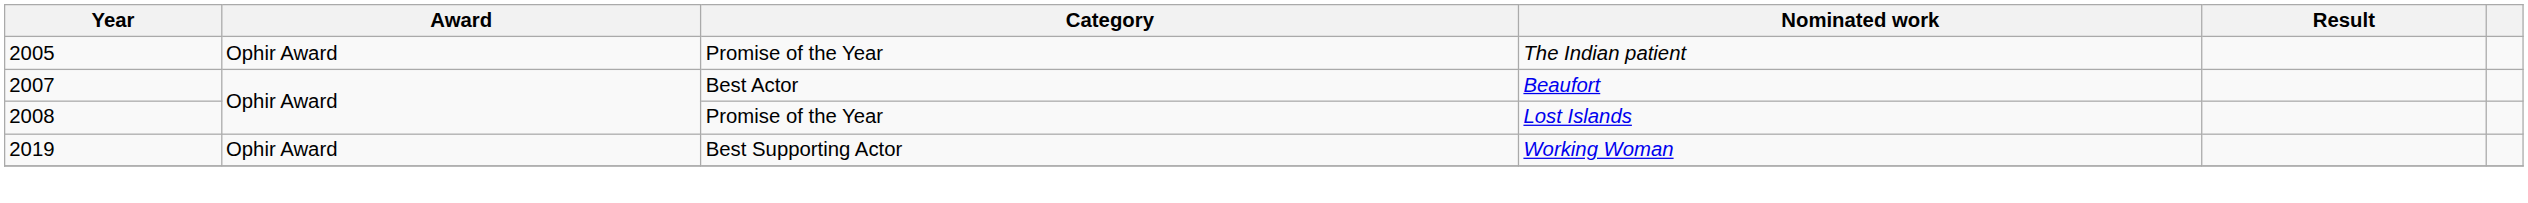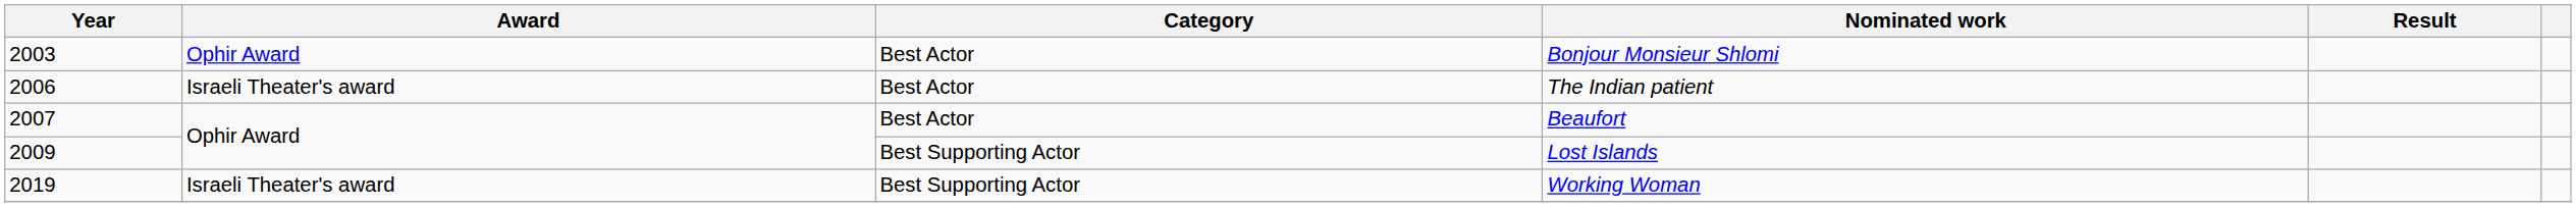 <table class="wikitable" width=100%>
 <tr>
 <th>Year</th>
 <th>Award</th>
 <th>Category</th>
 <th>Nominated work</th>
 <th>Result</th>
 <th></th>
 </tr>
 <tr>
-<td>2005</td>
-<td>Ophir Award</td>
-<td>Promise of the Year</td>
+<td>2003</td>
+<td><a href='#'>Ophir Award</a></td>
+<td>Best Actor</td>
+<td><em><a href='#'>Bonjour Monsieur Shlomi</a></em></td>
+<td></td>
+<td style="text-align:center;"></td>
+</tr>
+<tr>
+<td>2006</td>
+<td>Israeli Theater's award</td>
+<td>Best Actor</td>
 <td><em>The Indian patient</em></td>
 <td></td>
 <td style="text-align:center;"></td>
 </tr>
 <tr>
 <td>2007</td>
 <td rowspan="2">Ophir Award</td>
 <td>Best Actor</td>
 <td><em><a href='#'>Beaufort</a></em></td>
 <td></td>
 <td style="text-align:center;"></td>
 </tr>
 <tr>
-<td>2008</td>
-<td>Promise of the Year</td>
+<td>2009</td>
+<td>Best Supporting Actor</td>
 <td><em><a href='#'>Lost Islands</a></em></td>
 <td></td>
 <td style="text-align:center;"></td>
 </tr>
 <tr>
 <td>2019</td>
-<td>Ophir Award</td>
+<td>Israeli Theater's award</td>
 <td>Best Supporting Actor</td>
 <td><em><a href='#'>Working Woman</a></em></td>
 <td></td>
 <td style="text-align:center;"></td>
 </tr>
 <tr>
 </tr>
 </table>
